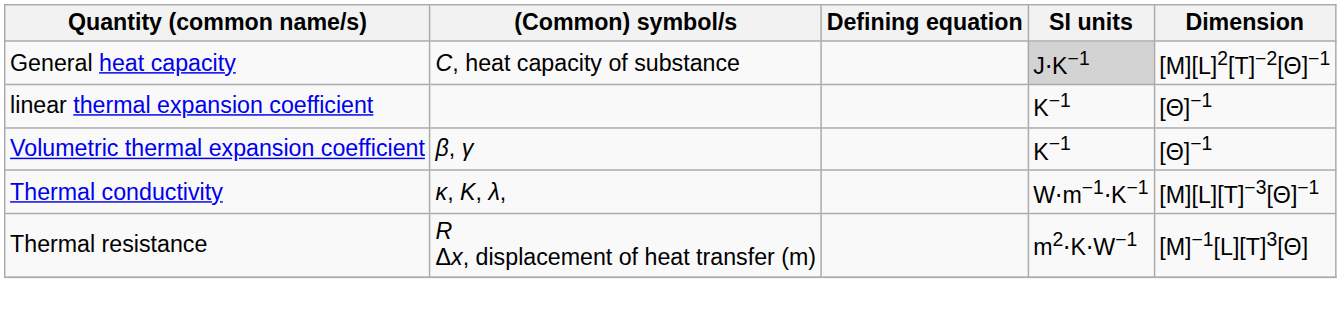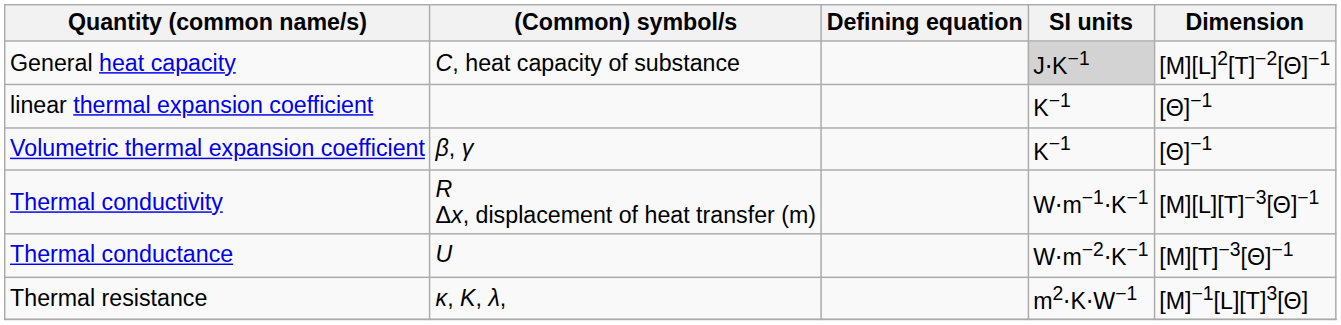 <table class="wikitable">
 <tr>
 <th scope="col">Quantity (common name/s)</th>
 <th scope="col">(Common) symbol/s</th>
 <th scope="col">Defining equation</th>
 <th scope="col">SI units</th>
 <th scope="col">Dimension</th>
 </tr>
 <tr>
 <td>General <a href='#'>heat capacity</a></td>
 <td><em>C</em>, heat capacity of substance</td>
 <td></td>
 <td style="background: lightgrey;">J⋅K<sup>−1</sup></td>
 <td>[M][L]<sup>2</sup>[T]<sup>−2</sup>[Θ]<sup>−1</sup></td>
 </tr>
 <tr>
 <td>linear <a href='#'>thermal expansion coefficient</a></td>
 <td></td>
 <td></td>
 <td>K<sup>−1</sup></td>
 <td>[Θ]<sup>−1</sup></td>
 </tr>
 <tr>
 <td><a href='#'>Volumetric thermal expansion coefficient</a></td>
 <td><em>β</em>, <em>γ</em><br></td>
 <td></td>
 <td>K<sup>−1</sup></td>
 <td>[Θ]<sup>−1</sup></td>
 </tr>
 <tr>
 <td><a href='#'>Thermal conductivity</a></td>
-<td><em>κ</em>, <em>K</em>, <em>λ</em>,<br></td>
+<td><em>R</em><br>Δ<em>x</em>, displacement of heat transfer (m)</td>
 <td></td>
 <td>W⋅m<sup>−1</sup>⋅K<sup>−1</sup></td>
 <td>[M][L][T]<sup>−3</sup>[Θ]<sup>−1</sup></td>
 </tr>
 <tr>
+<td><a href='#'>Thermal conductance</a></td>
+<td><em>U</em></td>
+<td></td>
+<td>W⋅m<sup>−2</sup>⋅K<sup>−1</sup></td>
+<td>[M][T]<sup>−3</sup>[Θ]<sup>−1</sup></td>
+</tr>
+<tr>
 <td>Thermal resistance</td>
-<td><em>R</em><br>Δ<em>x</em>, displacement of heat transfer (m)</td>
+<td><em>κ</em>, <em>K</em>, <em>λ</em>,<br></td>
 <td></td>
 <td>m<sup>2</sup>⋅K⋅W<sup>−1</sup></td>
 <td>[M]<sup>−1</sup>[L][T]<sup>3</sup>[Θ]</td>
 </tr>
 <tr>
 </tr>
 </table>
